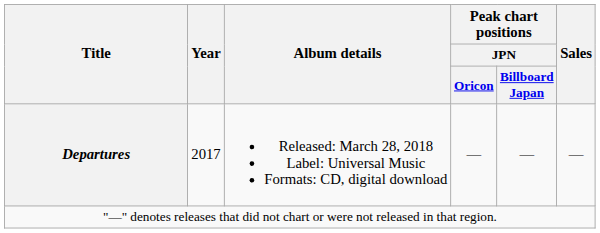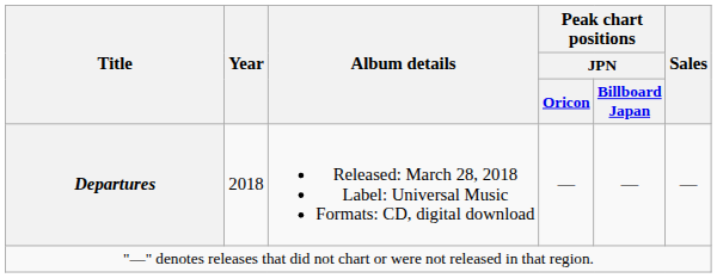 <table class="wikitable plainrowheaders" style="text-align:center;">
 <tr>
 <th scope="col" rowspan="3" style="width:12em;">Title</th>
 <th scope="col" rowspan="3">Year</th>
 <th scope="col" rowspan="3">Album details</th>
 <th scope="col" colspan="2">Peak chart positions</th>
 <th scope="col" rowspan="3">Sales</th>
 </tr>
 <tr>
 <th scope="col" style="width:3em;font-size:90%;" colspan="2">JPN</th>
 </tr>
 <tr>
 <th scope="col" style="width:3em;font-size:90%;"><a href='#'>Oricon</a></th>
 <th scope="col" style="width:3em;font-size:90%;"><a href='#'>Billboard Japan</a></th>
 </tr>
 <tr>
 <th scope="row"><em>Departures</em></th>
-<td>2017</td>
+<td>2018</td>
 <td><br><ul><li>Released: March 28, 2018</li><li>Label: Universal Music</li><li>Formats: CD, digital download</li></ul></td>
 <td>—</td>
 <td>—</td>
 <td>—</td>
 </tr>
 <tr>
 <td colspan="6" style="font-size:90%;">"—" denotes releases that did not chart or were not released in that region.</td>
 </tr>
 </table>
